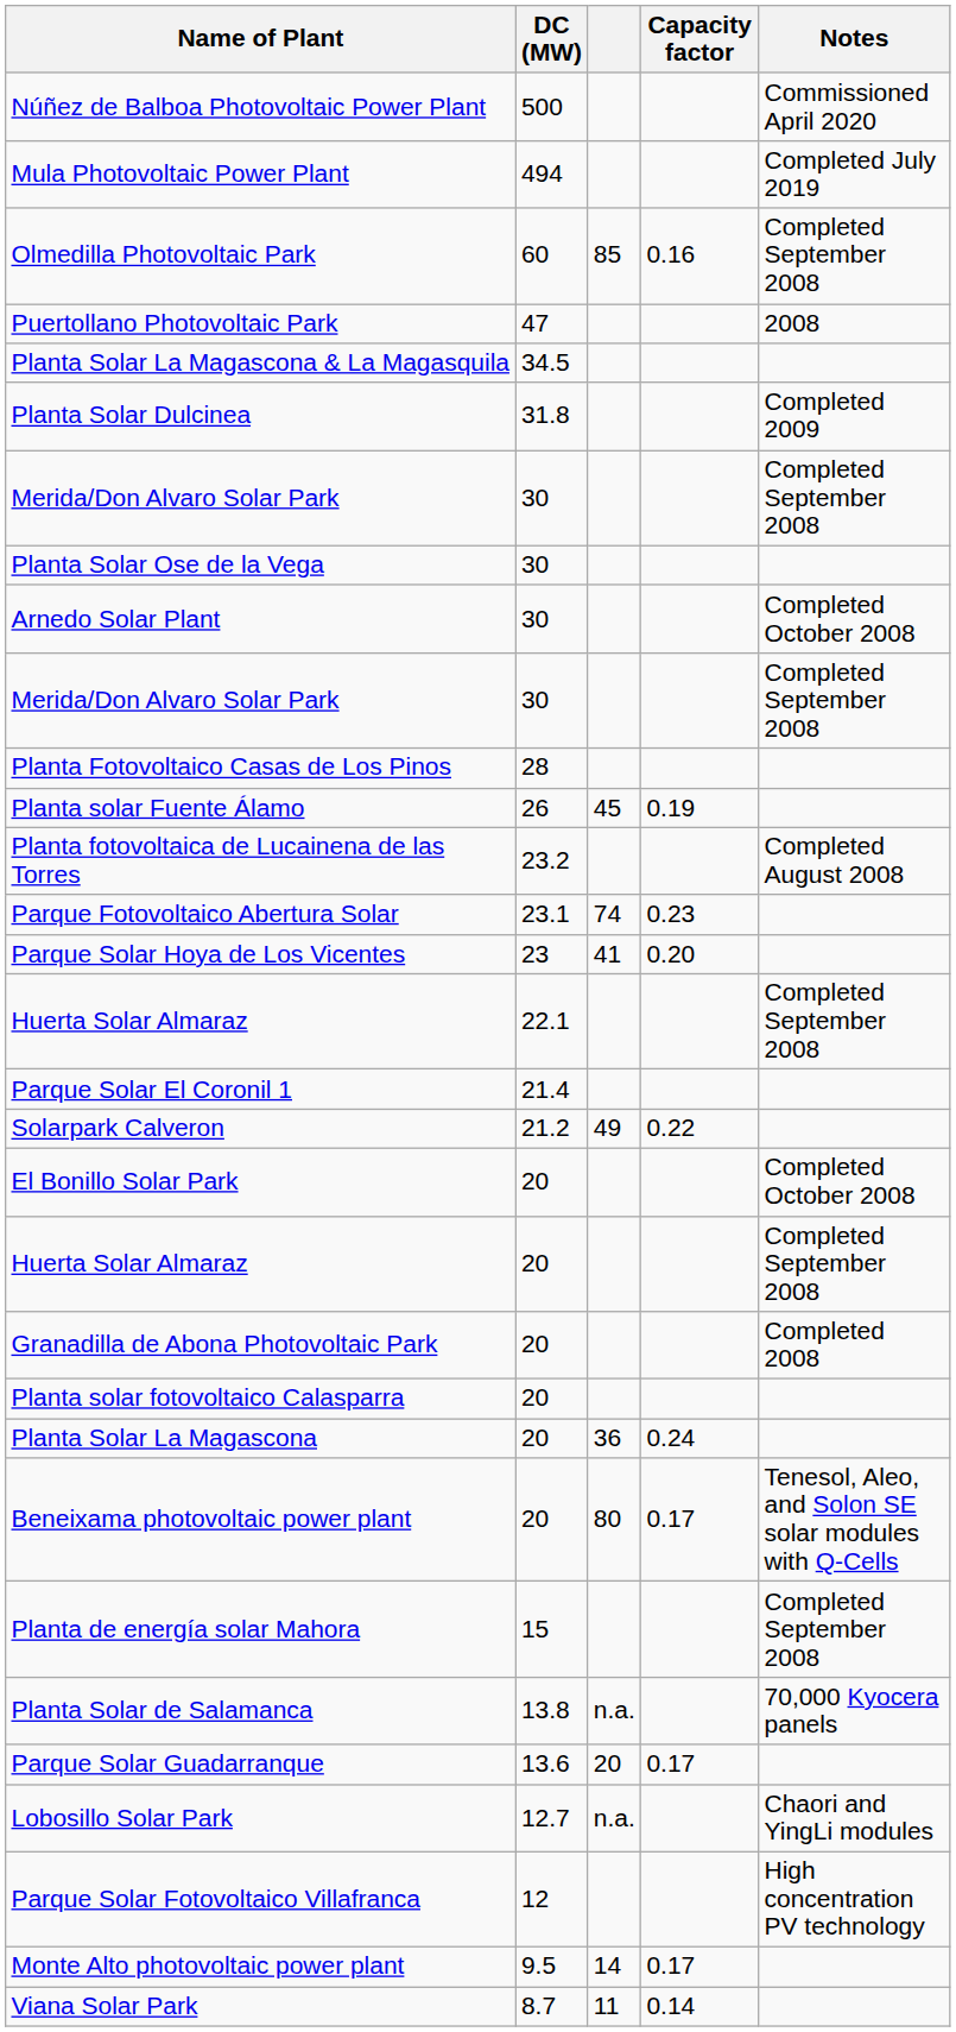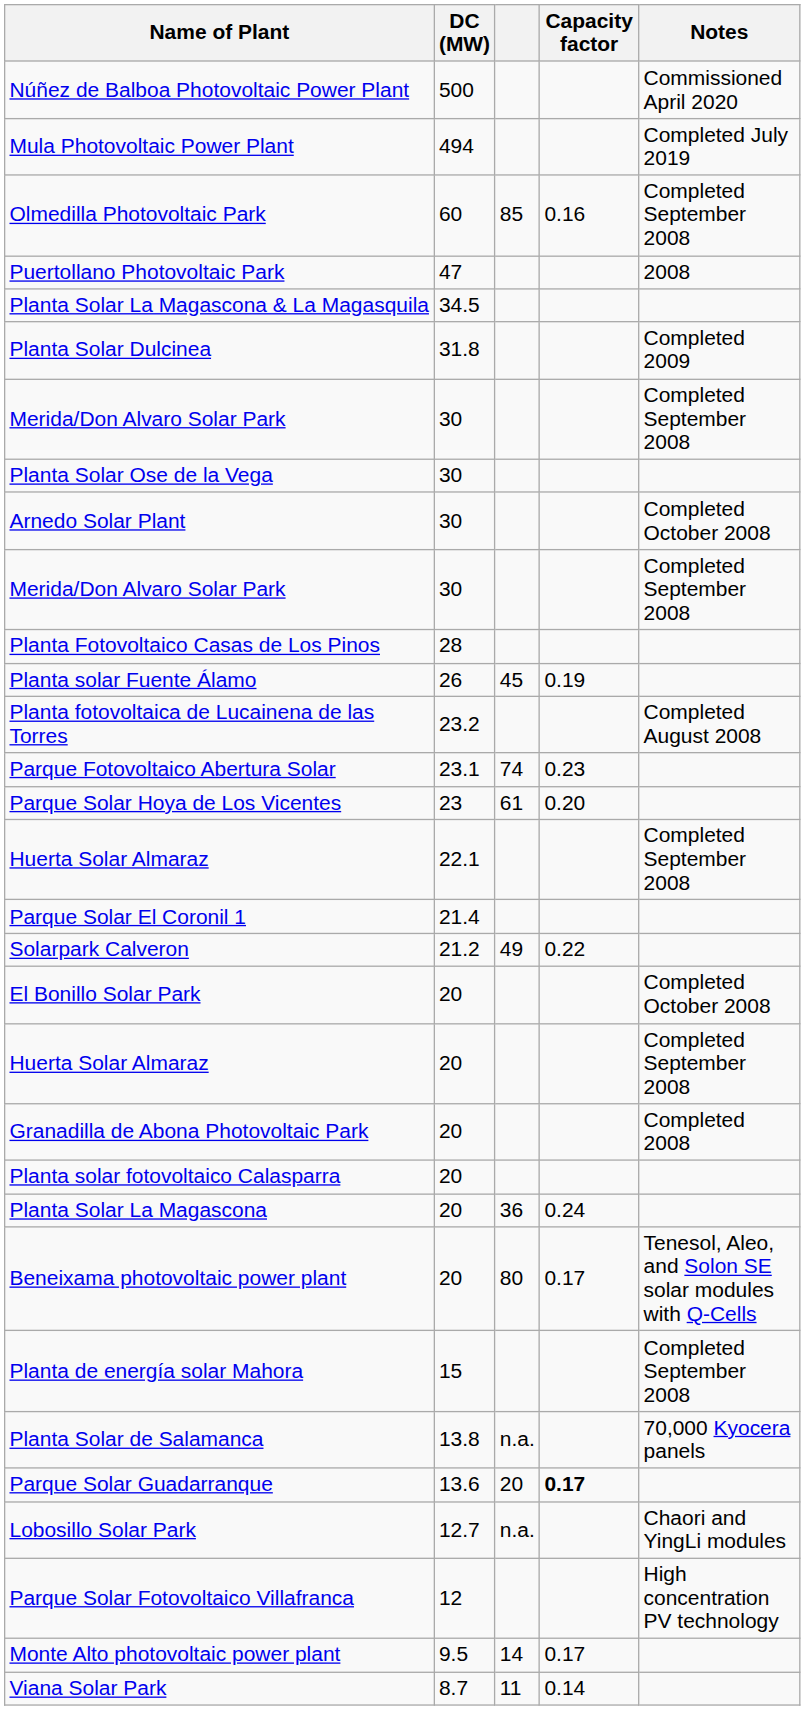 <table class="wikitable sortable collapsible autocollapse">
 <tr>
 <th>Name of Plant</th>
 <th>DC<br> (MW)</th>
 <th></th>
 <th>Capacity factor</th>
 <th>Notes<br></th>
 </tr>
 <tr>
 <td><a href='#'>Núñez de Balboa Photovoltaic Power Plant</a></td>
 <td>500</td>
 <td></td>
 <td></td>
 <td>Commissioned April 2020</td>
 </tr>
 <tr>
 <td><a href='#'>Mula Photovoltaic Power Plant</a></td>
 <td>494</td>
 <td></td>
 <td></td>
 <td>Completed July 2019</td>
 </tr>
 <tr>
 <td><a href='#'>Olmedilla Photovoltaic Park</a></td>
 <td>60</td>
 <td>85</td>
 <td>0.16</td>
 <td>Completed September 2008</td>
 </tr>
 <tr>
 <td><a href='#'>Puertollano Photovoltaic Park</a></td>
 <td>47</td>
 <td></td>
 <td></td>
 <td>2008</td>
 </tr>
 <tr>
 <td nowrap><a href='#'>Planta Solar La Magascona & La Magasquila</a></td>
 <td>34.5</td>
 <td></td>
 <td></td>
 <td></td>
 </tr>
 <tr>
 <td><a href='#'>Planta Solar Dulcinea</a></td>
 <td>31.8</td>
 <td></td>
 <td></td>
 <td>Completed 2009</td>
 </tr>
 <tr>
 <td><a href='#'>Merida/Don Alvaro Solar Park</a></td>
 <td>30</td>
 <td></td>
 <td></td>
 <td>Completed September 2008</td>
 </tr>
 <tr>
 <td><a href='#'>Planta Solar Ose de la Vega</a></td>
 <td>30</td>
 <td></td>
 <td></td>
 <td></td>
 </tr>
 <tr>
 <td><a href='#'>Arnedo Solar Plant</a></td>
 <td>30</td>
 <td></td>
 <td></td>
 <td>Completed October 2008</td>
 </tr>
 <tr>
 <td><a href='#'>Merida/Don Alvaro Solar Park</a></td>
 <td>30</td>
 <td></td>
 <td></td>
 <td>Completed September 2008</td>
 </tr>
 <tr>
 <td><a href='#'>Planta Fotovoltaico Casas de Los Pinos</a></td>
 <td>28</td>
 <td></td>
 <td></td>
 <td></td>
 </tr>
 <tr>
 <td><a href='#'>Planta solar Fuente Álamo</a></td>
 <td>26</td>
 <td>45</td>
 <td>0.19</td>
 <td></td>
 </tr>
 <tr>
 <td><a href='#'>Planta fotovoltaica de Lucainena de las Torres</a></td>
 <td>23.2</td>
 <td></td>
 <td></td>
 <td>Completed August 2008</td>
 </tr>
 <tr>
 <td><a href='#'>Parque Fotovoltaico Abertura Solar</a></td>
 <td>23.1</td>
 <td>74</td>
 <td>0.23</td>
 <td></td>
 </tr>
 <tr>
 <td><a href='#'>Parque Solar Hoya de Los Vicentes</a></td>
 <td>23</td>
-<td>41</td>
+<td>61</td>
 <td>0.20</td>
 <td></td>
 </tr>
 <tr>
 <td><a href='#'>Huerta Solar Almaraz</a></td>
 <td>22.1</td>
 <td></td>
 <td></td>
 <td>Completed September 2008</td>
 </tr>
 <tr>
 <td><a href='#'>Parque Solar El Coronil 1</a></td>
 <td>21.4</td>
 <td></td>
 <td></td>
 <td></td>
 </tr>
 <tr>
 <td><a href='#'>Solarpark Calveron</a></td>
 <td>21.2</td>
 <td>49</td>
 <td>0.22</td>
 <td></td>
 </tr>
 <tr>
 <td><a href='#'>El Bonillo Solar Park</a></td>
 <td>20</td>
 <td></td>
 <td></td>
 <td>Completed October 2008</td>
 </tr>
 <tr>
 <td><a href='#'>Huerta Solar Almaraz</a></td>
 <td>20</td>
 <td></td>
 <td></td>
 <td>Completed September 2008</td>
 </tr>
 <tr>
 <td><a href='#'>Granadilla de Abona Photovoltaic Park</a></td>
 <td>20</td>
 <td></td>
 <td></td>
 <td>Completed 2008</td>
 </tr>
 <tr>
 <td><a href='#'>Planta solar fotovoltaico Calasparra</a></td>
 <td>20</td>
 <td></td>
 <td></td>
 <td></td>
 </tr>
 <tr>
 <td><a href='#'>Planta Solar La Magascona</a></td>
 <td>20</td>
 <td>36</td>
 <td>0.24</td>
 <td></td>
 </tr>
 <tr>
 <td><a href='#'>Beneixama photovoltaic power plant</a></td>
 <td>20</td>
 <td>80</td>
 <td>0.17</td>
 <td>Tenesol, Aleo, and <a href='#'>Solon SE</a> solar modules with <a href='#'>Q-Cells</a></td>
 </tr>
 <tr>
 <td><a href='#'>Planta de energía solar Mahora</a></td>
 <td>15</td>
 <td></td>
 <td></td>
 <td>Completed September 2008</td>
 </tr>
 <tr>
 <td><a href='#'>Planta Solar de Salamanca</a></td>
 <td>13.8</td>
 <td>n.a.</td>
 <td></td>
 <td>70,000 <a href='#'>Kyocera</a> panels</td>
 </tr>
 <tr>
 <td><a href='#'>Parque Solar Guadarranque</a></td>
 <td>13.6</td>
 <td>20</td>
-<td>0.17</td>
+<td><strong>0.17</strong></td>
 <td></td>
 </tr>
 <tr>
 <td><a href='#'>Lobosillo Solar Park</a></td>
 <td>12.7</td>
 <td>n.a.</td>
 <td></td>
 <td>Chaori and YingLi modules</td>
 </tr>
 <tr>
 <td><a href='#'>Parque Solar Fotovoltaico Villafranca</a></td>
 <td>12</td>
 <td></td>
 <td></td>
 <td>High concentration PV technology</td>
 </tr>
 <tr>
 <td><a href='#'>Monte Alto photovoltaic power plant</a></td>
 <td>9.5</td>
 <td>14</td>
 <td>0.17</td>
 <td></td>
 </tr>
 <tr>
 <td><a href='#'>Viana Solar Park</a></td>
 <td>8.7</td>
 <td>11</td>
 <td>0.14</td>
 <td></td>
 </tr>
 </table>
